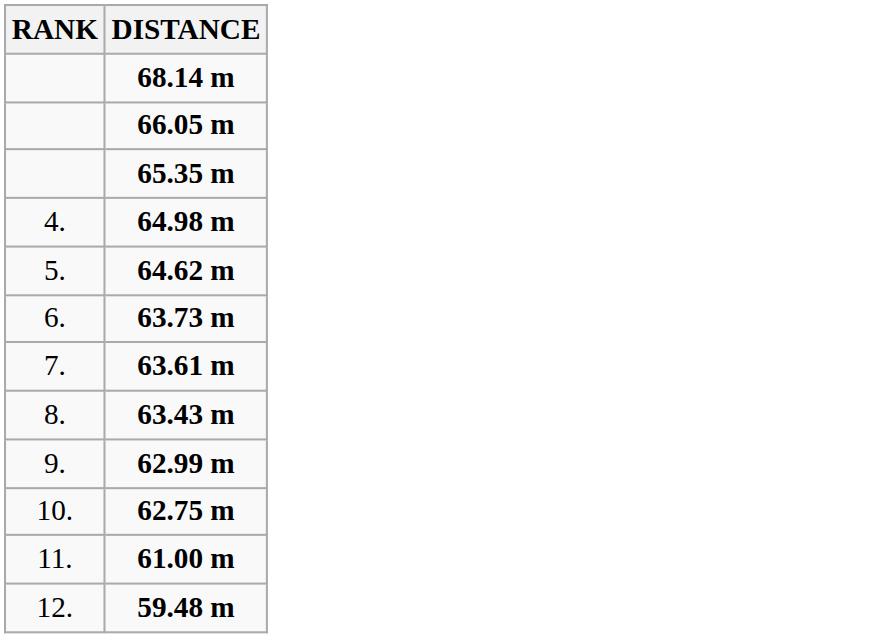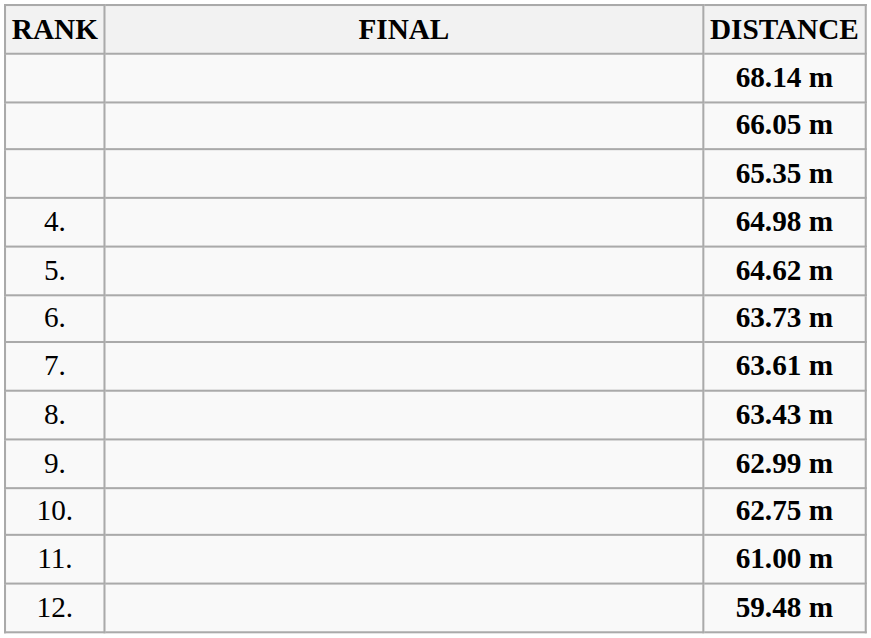 <table class="wikitable" style="border-collapse: collapse; font-size: 90%;">
 <tr>
 <th>RANK</th>
+<th style="width: 20em">FINAL</th>
 <th style="width: 5em">DISTANCE</th>
 </tr>
 <tr>
 <td align="center"></td>
+<td></td>
 <td align="center"><strong>68.14 m</strong></td>
 </tr>
 <tr>
 <td align="center"></td>
+<td></td>
 <td align="center"><strong>66.05 m</strong></td>
 </tr>
 <tr>
 <td align="center"></td>
+<td></td>
 <td align="center"><strong>65.35 m</strong></td>
 </tr>
 <tr>
 <td align="center">4.</td>
+<td></td>
 <td align="center"><strong>64.98 m</strong></td>
 </tr>
 <tr>
 <td align="center">5.</td>
+<td></td>
 <td align="center"><strong>64.62 m</strong></td>
 </tr>
 <tr>
 <td align="center">6.</td>
+<td></td>
 <td align="center"><strong>63.73 m</strong></td>
 </tr>
 <tr>
 <td align="center">7.</td>
+<td></td>
 <td align="center"><strong>63.61 m</strong></td>
 </tr>
 <tr>
 <td align="center">8.</td>
+<td></td>
 <td align="center"><strong>63.43 m</strong></td>
 </tr>
 <tr>
 <td align="center">9.</td>
+<td></td>
 <td align="center"><strong>62.99 m</strong></td>
 </tr>
 <tr>
 <td align="center">10.</td>
+<td></td>
 <td align="center"><strong>62.75 m</strong></td>
 </tr>
 <tr>
 <td align="center">11.</td>
+<td></td>
 <td align="center"><strong>61.00 m</strong></td>
 </tr>
 <tr>
 <td align="center">12.</td>
+<td></td>
 <td align="center"><strong>59.48 m</strong></td>
 </tr>
 </table>
